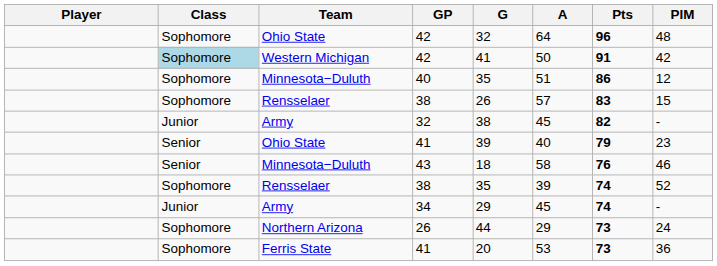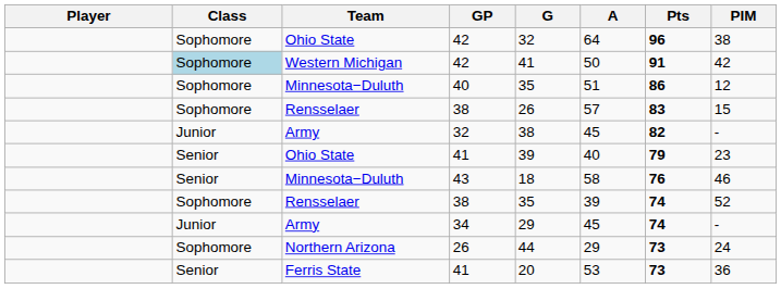 <table class="wikitable sortable">
 <tr>
 <th style="width: 11em;">Player</th>
 <th style="width: 7em;">Class</th>
 <th style="width: 11em;">Team</th>
 <th style="width: 4em;">GP</th>
 <th style="width: 4em;">G</th>
 <th style="width: 4em;">A</th>
 <th style="width: 4em;">Pts</th>
 <th style="width: 4em;">PIM</th>
 </tr>
 <tr>
 <td></td>
 <td>Sophomore</td>
 <td><a href='#'>Ohio State</a></td>
 <td>42</td>
 <td>32</td>
 <td>64</td>
 <td><strong>96</strong></td>
-<td>48</td>
+<td>38</td>
 </tr>
 <tr>
 <td></td>
 <td style="background: lightblue;">Sophomore</td>
 <td><a href='#'>Western Michigan</a></td>
 <td>42</td>
 <td>41</td>
 <td>50</td>
 <td><strong>91</strong></td>
 <td>42</td>
 </tr>
 <tr>
 <td></td>
 <td>Sophomore</td>
 <td><a href='#'>Minnesota−Duluth</a></td>
 <td>40</td>
 <td>35</td>
 <td>51</td>
 <td><strong>86</strong></td>
 <td>12</td>
 </tr>
 <tr>
 <td></td>
 <td>Sophomore</td>
 <td><a href='#'>Rensselaer</a></td>
 <td>38</td>
 <td>26</td>
 <td>57</td>
 <td><strong>83</strong></td>
 <td>15</td>
 </tr>
 <tr>
 <td></td>
 <td>Junior</td>
 <td><a href='#'>Army</a></td>
 <td>32</td>
 <td>38</td>
 <td>45</td>
 <td><strong>82</strong></td>
 <td>-</td>
 </tr>
 <tr>
 <td></td>
 <td>Senior</td>
 <td><a href='#'>Ohio State</a></td>
 <td>41</td>
 <td>39</td>
 <td>40</td>
 <td><strong>79</strong></td>
 <td>23</td>
 </tr>
 <tr>
 <td></td>
 <td>Senior</td>
 <td><a href='#'>Minnesota−Duluth</a></td>
 <td>43</td>
 <td>18</td>
 <td>58</td>
 <td><strong>76</strong></td>
 <td>46</td>
 </tr>
 <tr>
 <td></td>
 <td>Sophomore</td>
 <td><a href='#'>Rensselaer</a></td>
 <td>38</td>
 <td>35</td>
 <td>39</td>
 <td><strong>74</strong></td>
 <td>52</td>
 </tr>
 <tr>
 <td></td>
 <td>Junior</td>
 <td><a href='#'>Army</a></td>
 <td>34</td>
 <td>29</td>
 <td>45</td>
 <td><strong>74</strong></td>
 <td>-</td>
 </tr>
 <tr>
 <td></td>
 <td>Sophomore</td>
 <td><a href='#'>Northern Arizona</a></td>
 <td>26</td>
 <td>44</td>
 <td>29</td>
 <td><strong>73</strong></td>
 <td>24</td>
 </tr>
 <tr>
 <td></td>
-<td>Sophomore</td>
+<td>Senior</td>
 <td><a href='#'>Ferris State</a></td>
 <td>41</td>
 <td>20</td>
 <td>53</td>
 <td><strong>73</strong></td>
 <td>36</td>
 </tr>
 </table>
